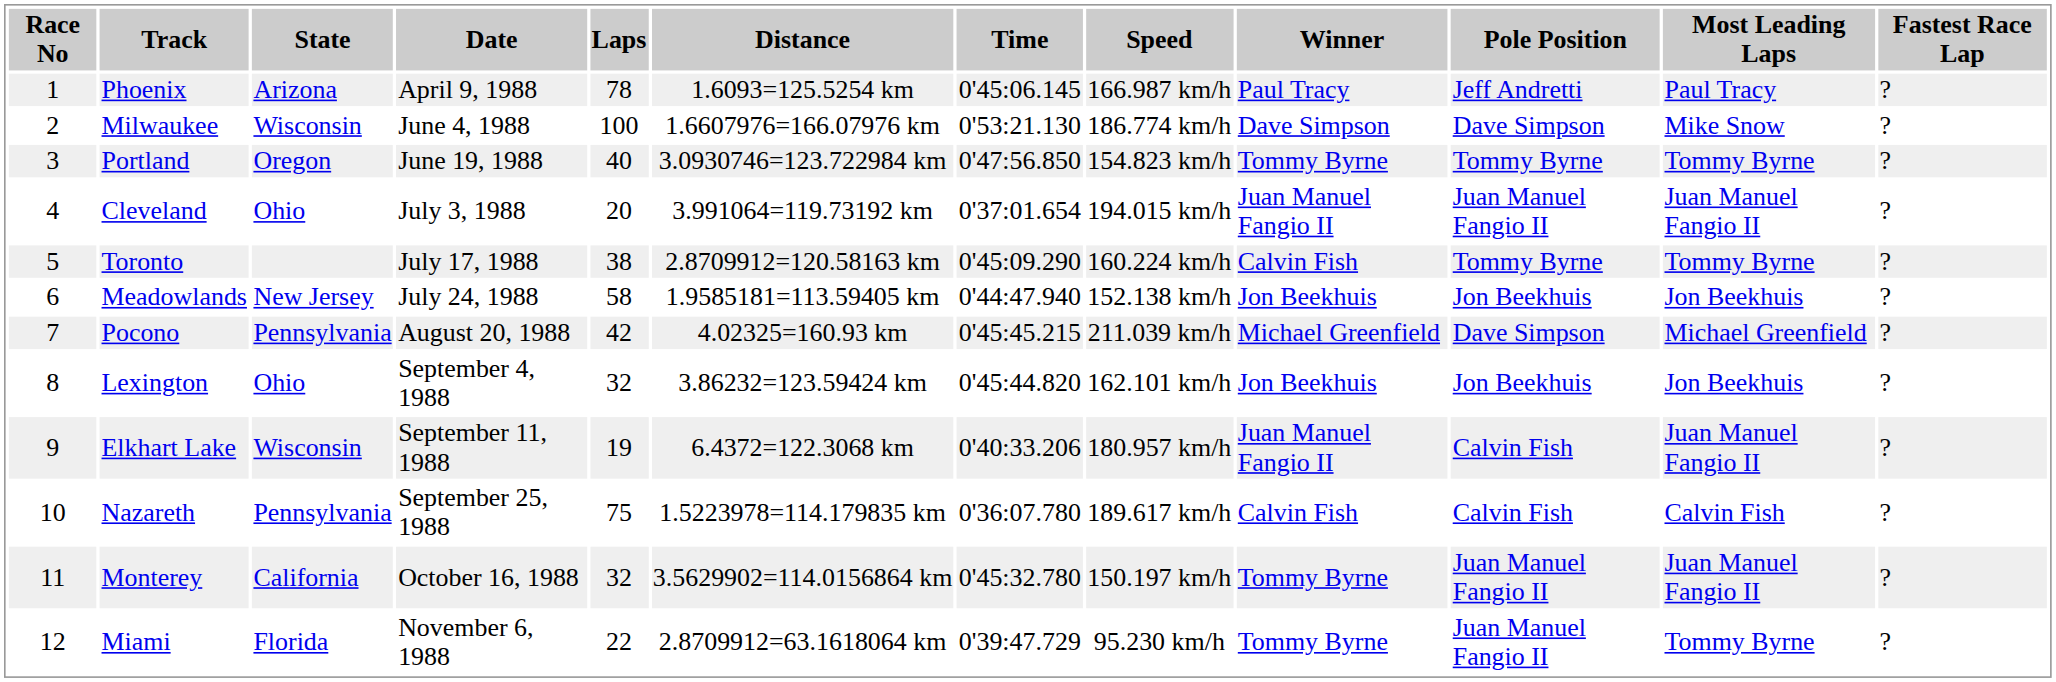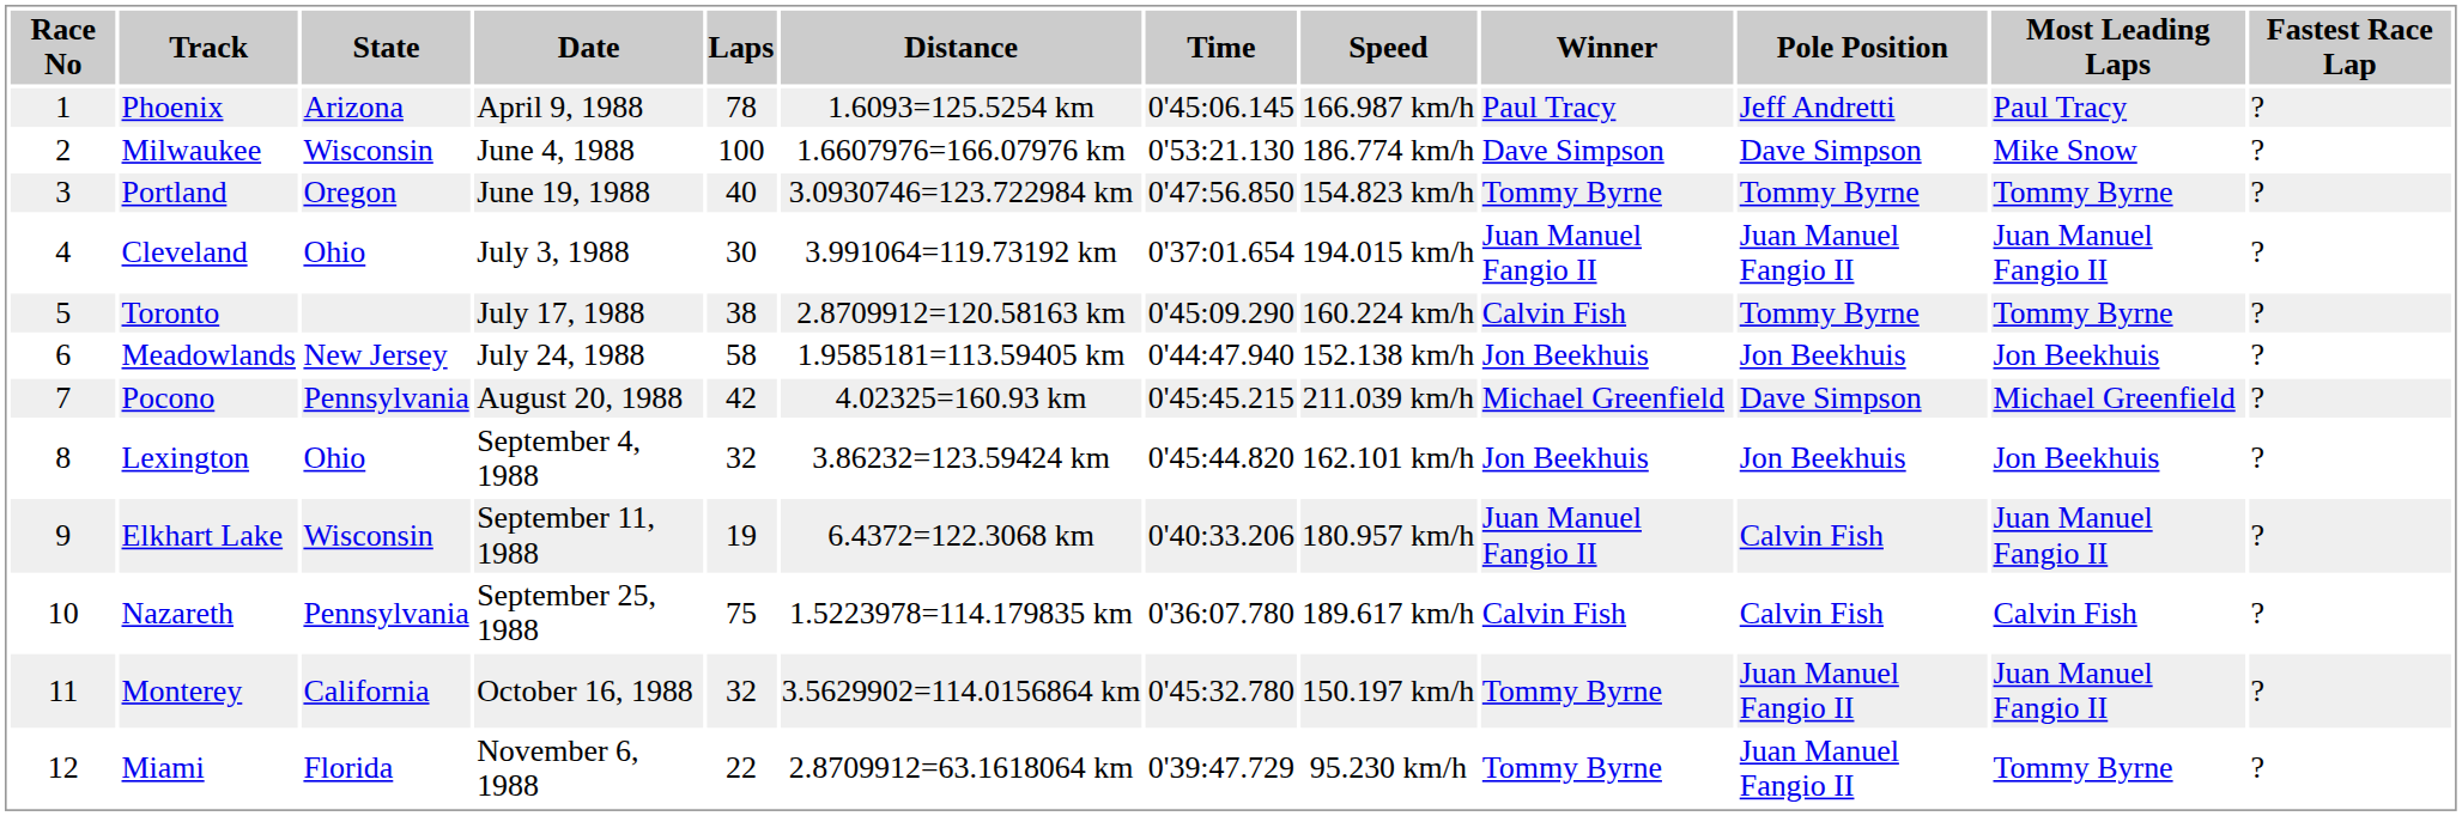 <table border="0" style="border: 1px solid #999; background-color:#FFFFFF; text-align:center">
 <tr align="center" style="background:#CCCCCC;">
 <th>Race No</th>
 <th>Track</th>
 <th>State</th>
 <th>Date</th>
 <th>Laps</th>
 <th>Distance</th>
 <th>Time</th>
 <th>Speed</th>
 <th>Winner</th>
 <th>Pole Position</th>
 <th>Most Leading Laps</th>
 <th>Fastest Race Lap</th>
 </tr>
 <tr style="background:#EFEFEF;">
 <td>1</td>
 <td align="left"><a href='#'>Phoenix</a></td>
 <td align="left"><a href='#'>Arizona</a></td>
 <td align="left">April 9, 1988</td>
 <td>78</td>
 <td>1.6093=125.5254 km</td>
 <td>0'45:06.145</td>
 <td>166.987 km/h</td>
 <td align="left"><a href='#'>Paul Tracy</a></td>
 <td align="left"><a href='#'>Jeff Andretti</a></td>
 <td align="left"><a href='#'>Paul Tracy</a></td>
 <td align="left">?</td>
 </tr>
 <tr>
 <td>2</td>
 <td align="left"><a href='#'>Milwaukee</a></td>
 <td align="left"><a href='#'>Wisconsin</a></td>
 <td align="left">June 4, 1988</td>
 <td>100</td>
 <td>1.6607976=166.07976 km</td>
 <td>0'53:21.130</td>
 <td>186.774 km/h</td>
 <td align="left"><a href='#'>Dave Simpson</a></td>
 <td align="left"><a href='#'>Dave Simpson</a></td>
 <td align="left"><a href='#'>Mike Snow</a></td>
 <td align="left">?</td>
 </tr>
 <tr style="background:#EFEFEF;">
 <td>3</td>
 <td align="left"><a href='#'>Portland</a></td>
 <td align="left"><a href='#'>Oregon</a></td>
 <td align="left">June 19, 1988</td>
 <td>40</td>
 <td>3.0930746=123.722984 km</td>
 <td>0'47:56.850</td>
 <td>154.823 km/h</td>
 <td align="left"><a href='#'>Tommy Byrne</a></td>
 <td align="left"><a href='#'>Tommy Byrne</a></td>
 <td align="left"><a href='#'>Tommy Byrne</a></td>
 <td align="left">?</td>
 </tr>
 <tr>
 <td>4</td>
 <td align="left"><a href='#'>Cleveland</a></td>
 <td align="left"><a href='#'>Ohio</a></td>
 <td align="left">July 3, 1988</td>
-<td>20</td>
+<td>30</td>
 <td>3.991064=119.73192 km</td>
 <td>0'37:01.654</td>
 <td>194.015 km/h</td>
 <td align="left"><a href='#'>Juan Manuel Fangio II</a></td>
 <td align="left"><a href='#'>Juan Manuel Fangio II</a></td>
 <td align="left"><a href='#'>Juan Manuel Fangio II</a></td>
 <td align="left">?</td>
 </tr>
 <tr style="background:#EFEFEF;">
 <td>5</td>
 <td align="left"><a href='#'>Toronto</a></td>
 <td align="left"></td>
 <td align="left">July 17, 1988</td>
 <td>38</td>
 <td>2.8709912=120.58163 km</td>
 <td>0'45:09.290</td>
 <td>160.224 km/h</td>
 <td align="left"><a href='#'>Calvin Fish</a></td>
 <td align="left"><a href='#'>Tommy Byrne</a></td>
 <td align="left"><a href='#'>Tommy Byrne</a></td>
 <td align="left">?</td>
 </tr>
 <tr>
 <td>6</td>
 <td align="left"><a href='#'>Meadowlands</a></td>
 <td align="left"><a href='#'>New Jersey</a></td>
 <td align="left">July 24, 1988</td>
 <td>58</td>
 <td>1.9585181=113.59405 km</td>
 <td>0'44:47.940</td>
 <td>152.138 km/h</td>
 <td align="left"><a href='#'>Jon Beekhuis</a></td>
 <td align="left"><a href='#'>Jon Beekhuis</a></td>
 <td align="left"><a href='#'>Jon Beekhuis</a></td>
 <td align="left">?</td>
 </tr>
 <tr style="background:#EFEFEF;">
 <td>7</td>
 <td align="left"><a href='#'>Pocono</a></td>
 <td align="left"><a href='#'>Pennsylvania</a></td>
 <td align="left">August 20, 1988</td>
 <td>42</td>
 <td>4.02325=160.93 km</td>
 <td>0'45:45.215</td>
 <td>211.039 km/h</td>
 <td align="left"><a href='#'>Michael Greenfield</a></td>
 <td align="left"><a href='#'>Dave Simpson</a></td>
 <td align="left"><a href='#'>Michael Greenfield</a></td>
 <td align="left">?</td>
 </tr>
 <tr>
 <td>8</td>
 <td align="left"><a href='#'>Lexington</a></td>
 <td align="left"><a href='#'>Ohio</a></td>
 <td align="left">September 4, 1988</td>
 <td>32</td>
 <td>3.86232=123.59424 km</td>
 <td>0'45:44.820</td>
 <td>162.101 km/h</td>
 <td align="left"><a href='#'>Jon Beekhuis</a></td>
 <td align="left"><a href='#'>Jon Beekhuis</a></td>
 <td align="left"><a href='#'>Jon Beekhuis</a></td>
 <td align="left">?</td>
 </tr>
 <tr style="background:#EFEFEF;">
 <td>9</td>
 <td align="left"><a href='#'>Elkhart Lake</a></td>
 <td align="left"><a href='#'>Wisconsin</a></td>
 <td align="left">September 11, 1988</td>
 <td>19</td>
 <td>6.4372=122.3068 km</td>
 <td>0'40:33.206</td>
 <td>180.957 km/h</td>
 <td align="left"><a href='#'>Juan Manuel Fangio II</a></td>
 <td align="left"><a href='#'>Calvin Fish</a></td>
 <td align="left"><a href='#'>Juan Manuel Fangio II</a></td>
 <td align="left">?</td>
 </tr>
 <tr>
 <td>10</td>
 <td align="left"><a href='#'>Nazareth</a></td>
 <td align="left"><a href='#'>Pennsylvania</a></td>
 <td align="left">September 25, 1988</td>
 <td>75</td>
 <td>1.5223978=114.179835 km</td>
 <td>0'36:07.780</td>
 <td>189.617 km/h</td>
 <td align="left"><a href='#'>Calvin Fish</a></td>
 <td align="left"><a href='#'>Calvin Fish</a></td>
 <td align="left"><a href='#'>Calvin Fish</a></td>
 <td align="left">?</td>
 </tr>
 <tr style="background:#EFEFEF;">
 <td>11</td>
 <td align="left"><a href='#'>Monterey</a></td>
 <td align="left"><a href='#'>California</a></td>
 <td align="left">October 16, 1988</td>
 <td>32</td>
 <td>3.5629902=114.0156864 km</td>
 <td>0'45:32.780</td>
 <td>150.197 km/h</td>
 <td align="left"><a href='#'>Tommy Byrne</a></td>
 <td align="left"><a href='#'>Juan Manuel Fangio II</a></td>
 <td align="left"><a href='#'>Juan Manuel Fangio II</a></td>
 <td align="left">?</td>
 </tr>
 <tr>
 <td>12</td>
 <td align="left"><a href='#'>Miami</a></td>
 <td align="left"><a href='#'>Florida</a></td>
 <td align="left">November 6, 1988</td>
 <td>22</td>
 <td>2.8709912=63.1618064 km</td>
 <td>0'39:47.729</td>
 <td>95.230 km/h</td>
 <td align="left"><a href='#'>Tommy Byrne</a></td>
 <td align="left"><a href='#'>Juan Manuel Fangio II</a></td>
 <td align="left"><a href='#'>Tommy Byrne</a></td>
 <td align="left">?</td>
 </tr>
 </table>
